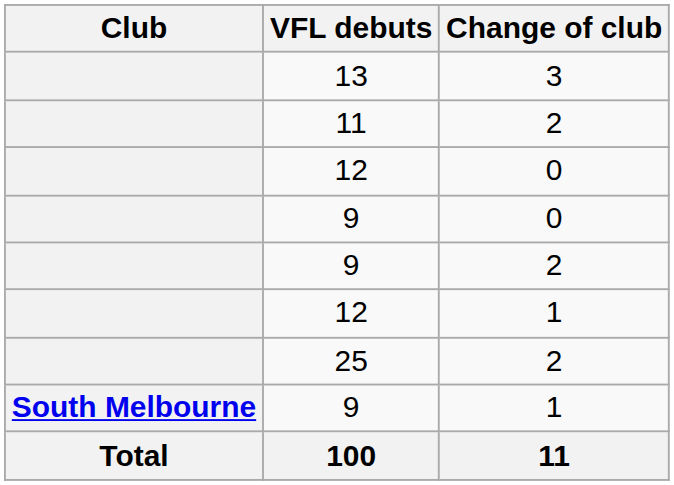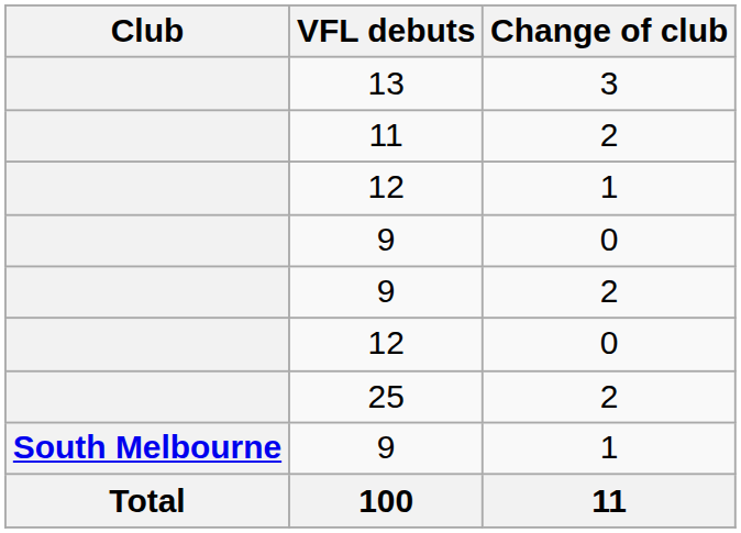 <table class="wikitable plainrowheaders sortable" style="text-align:center;">
 <tr>
 <th scope="col">Club</th>
 <th scope="col">VFL debuts</th>
 <th scope="col">Change of club</th>
 </tr>
 <tr>
 <th scope="row"></th>
 <td>13</td>
 <td>3</td>
 </tr>
 <tr>
 <th scope="row"></th>
 <td>11</td>
 <td>2</td>
 </tr>
 <tr>
 <th scope="row"></th>
 <td>12</td>
-<td>0</td>
+<td>1</td>
 </tr>
 <tr>
 <th scope="row"></th>
 <td>9</td>
 <td>0</td>
 </tr>
 <tr>
 <th scope="row"></th>
 <td>9</td>
 <td>2</td>
 </tr>
 <tr>
 <th scope="row"></th>
 <td>12</td>
-<td>1</td>
+<td>0</td>
 </tr>
 <tr>
 <th scope="row"></th>
 <td>25</td>
 <td>2</td>
 </tr>
 <tr>
 <th scope="row"><a href='#'>South Melbourne</a></th>
 <td>9</td>
 <td>1</td>
 </tr>
 <tr class="sortbottom">
 <th>Total</th>
 <th>100</th>
 <th>11</th>
 </tr>
 </table>
